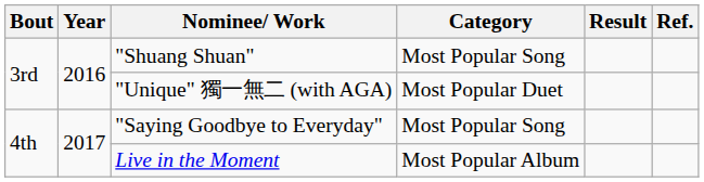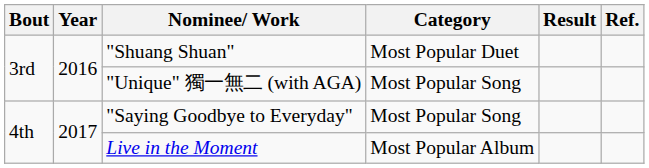 <table class="wikitable">
 <tr>
 <th>Bout</th>
 <th>Year</th>
 <th>Nominee/ Work</th>
 <th>Category</th>
 <th>Result</th>
 <th>Ref.</th>
 </tr>
 <tr>
 <td rowspan="2">3rd</td>
 <td rowspan="2">2016</td>
 <td>"Shuang Shuan"</td>
-<td Most Popular Song>Most Popular Song</td>
+<td>Most Popular Duet</td>
 <td></td>
 </tr>
 <tr>
 <td>"Unique" 獨一無二 (with AGA)</td>
-<td>Most Popular Duet</td>
+<td Most Popular Song>Most Popular Song</td>
 <td></td>
 <td></td>
 </tr>
 <tr>
 <td rowspan="2">4th</td>
 <td rowspan="2">2017</td>
 <td>"Saying Goodbye to Everyday"</td>
 <td>Most Popular Song</td>
 <td></td>
 <td></td>
 </tr>
 <tr>
 <td><em><a href='#'>Live in the Moment</a></em></td>
 <td>Most Popular Album</td>
 <td></td>
 <td></td>
 </tr>
 </table>
